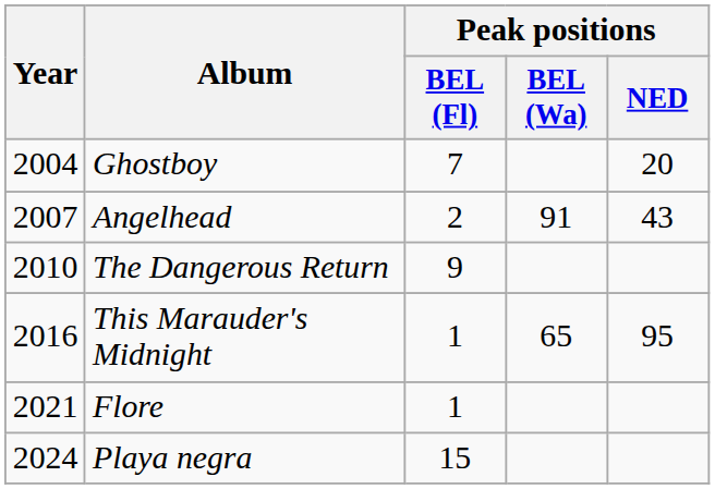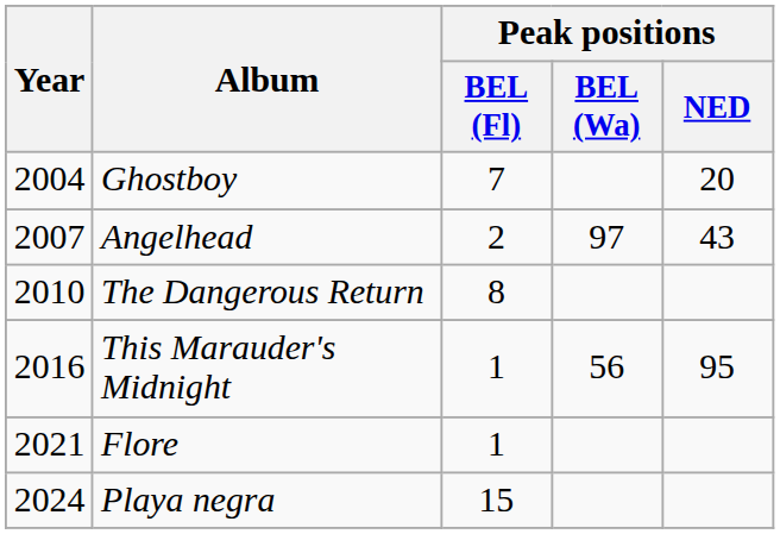 <table class="wikitable">
 <tr>
 <th align="center" rowspan="2" width="10">Year</th>
 <th align="center" rowspan="2" width="150">Album</th>
 <th align="center" colspan="3" width="20">Peak positions</th>
 </tr>
 <tr>
 <th scope="col" style="width:3em;font-size:90%;"><a href='#'>BEL <br>(Fl)</a><br></th>
 <th scope="col" style="width:3em;font-size:90%;"><a href='#'>BEL <br>(Wa)</a><br></th>
 <th scope="col" style="width:3em;font-size:90%;"><a href='#'>NED</a><br></th>
 </tr>
 <tr>
 <td style="text-align:center;">2004</td>
 <td><em>Ghostboy</em></td>
 <td style="text-align:center;">7</td>
 <td style="text-align:center;"></td>
 <td style="text-align:center;">20</td>
 </tr>
 <tr>
 <td style="text-align:center;">2007</td>
 <td><em>Angelhead</em></td>
 <td style="text-align:center;">2</td>
-<td style="text-align:center;">91</td>
+<td style="text-align:center;">97</td>
 <td style="text-align:center;">43</td>
 </tr>
 <tr>
 <td style="text-align:center;">2010</td>
 <td><em>The Dangerous Return</em></td>
-<td style="text-align:center;">9</td>
+<td style="text-align:center;">8</td>
 <td style="text-align:center;"></td>
 <td style="text-align:center;"></td>
 </tr>
 <tr>
 <td style="text-align:center;">2016</td>
 <td><em>This Marauder's Midnight</em></td>
 <td style="text-align:center;">1</td>
-<td style="text-align:center;">65</td>
+<td style="text-align:center;">56</td>
 <td style="text-align:center;">95</td>
 </tr>
 <tr>
 <td style="text-align:center;">2021</td>
 <td><em>Flore</em></td>
 <td style="text-align:center;">1</td>
 <td style="text-align:center;"></td>
 <td style="text-align:center;"></td>
 </tr>
 <tr>
 <td style="text-align:center;">2024</td>
 <td><em>Playa negra</em></td>
 <td style="text-align:center;">15</td>
 <td style="text-align:center;"></td>
 <td style="text-align:center;"></td>
 </tr>
 </table>
